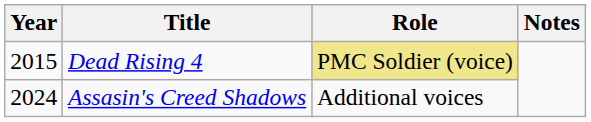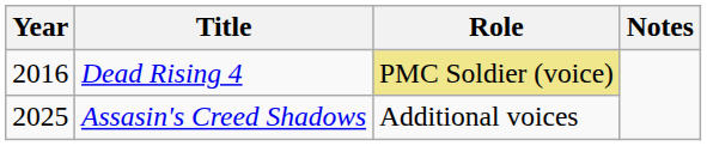 <table class="wikitable">
 <tr>
 <th>Year</th>
 <th>Title</th>
 <th>Role</th>
 <th>Notes</th>
 </tr>
 <tr>
-<td>2015</td>
+<td>2016</td>
 <td><em><a href='#'>Dead Rising 4</a></em></td>
 <td style="background: khaki;">PMC Soldier (voice)</td>
 <td rowspan="4"></td>
 </tr>
 <tr>
-<td>2024</td>
+<td>2025</td>
 <td><em><a href='#'>Assasin's Creed Shadows</a></em></td>
 <td>Additional voices</td>
 </tr>
 </table>
